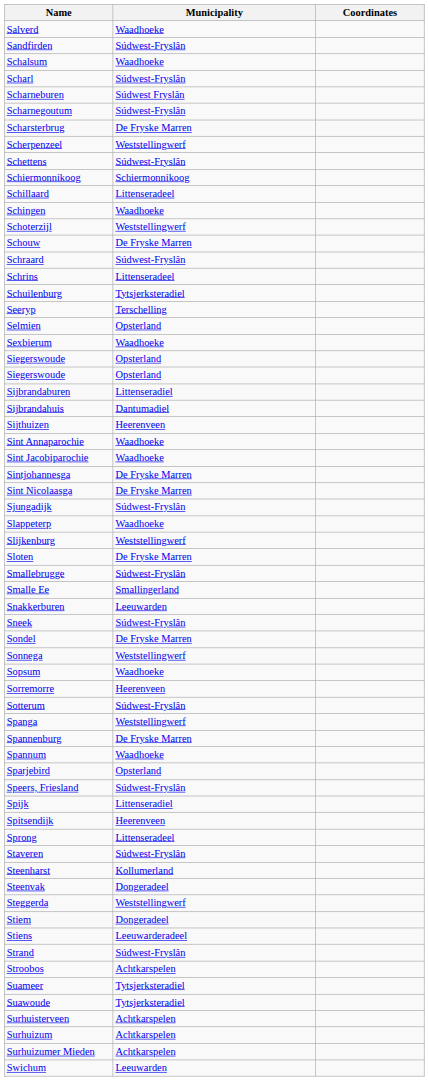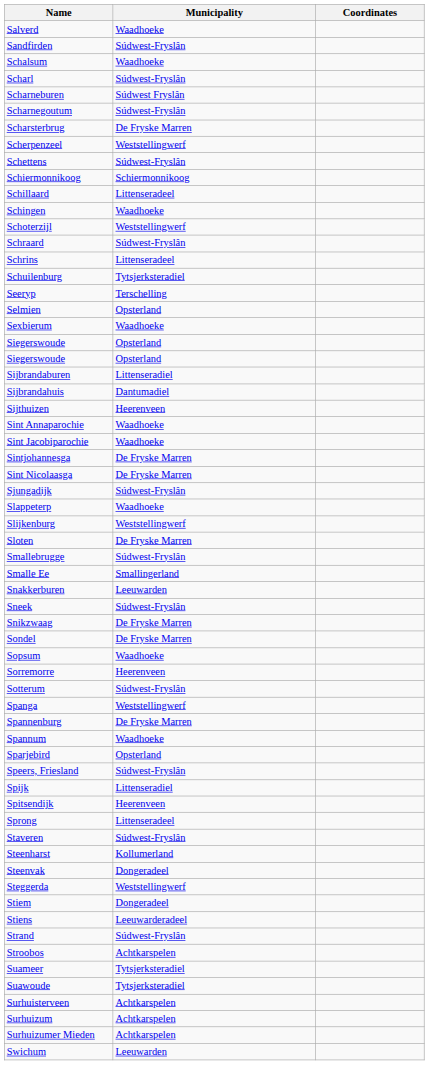 <table class="wikitable sortable">
 <tr>
 <th style="width:10em">Name</th>
 <th style="width:19em">Municipality</th>
 <th style="width:10em" style="text-align:center">Coordinates</th>
 </tr>
 <tr>
 <td><a href='#'>Salverd</a></td>
 <td><a href='#'>Waadhoeke</a></td>
 <td></td>
 </tr>
 <tr>
 <td><a href='#'>Sandfirden</a></td>
 <td><a href='#'>Súdwest-Fryslân</a></td>
 <td></td>
 </tr>
 <tr>
 <td><a href='#'>Schalsum</a></td>
 <td><a href='#'>Waadhoeke</a></td>
 <td></td>
 </tr>
 <tr>
 <td><a href='#'>Scharl</a></td>
 <td><a href='#'>Súdwest-Fryslân</a></td>
 <td></td>
 </tr>
 <tr>
 <td><a href='#'>Scharneburen</a></td>
 <td><a href='#'>Súdwest Fryslân</a></td>
 <td></td>
 </tr>
 <tr>
 <td><a href='#'>Scharnegoutum</a></td>
 <td><a href='#'>Súdwest-Fryslân</a></td>
 <td></td>
 </tr>
 <tr>
 <td><a href='#'>Scharsterbrug</a></td>
 <td><a href='#'>De Fryske Marren</a></td>
 <td></td>
 </tr>
 <tr>
 <td><a href='#'>Scherpenzeel</a></td>
 <td><a href='#'>Weststellingwerf</a></td>
 <td></td>
 </tr>
 <tr>
 <td><a href='#'>Schettens</a></td>
 <td><a href='#'>Súdwest-Fryslân</a></td>
 <td></td>
 </tr>
 <tr>
 <td><a href='#'>Schiermonnikoog</a></td>
 <td><a href='#'>Schiermonnikoog</a></td>
 <td></td>
 </tr>
 <tr>
 <td><a href='#'>Schillaard</a></td>
 <td><a href='#'>Littenseradeel</a></td>
 <td></td>
 </tr>
 <tr>
 <td><a href='#'>Schingen</a></td>
 <td><a href='#'>Waadhoeke</a></td>
 <td></td>
 </tr>
 <tr>
 <td><a href='#'>Schoterzijl</a></td>
 <td><a href='#'>Weststellingwerf</a></td>
-<td></td>
-</tr>
-<tr>
-<td><a href='#'>Schouw</a></td>
-<td><a href='#'>De Fryske Marren</a></td>
 <td></td>
 </tr>
 <tr>
 <td><a href='#'>Schraard</a></td>
 <td><a href='#'>Súdwest-Fryslân</a></td>
 <td></td>
 </tr>
 <tr>
 <td><a href='#'>Schrins</a></td>
 <td><a href='#'>Littenseradeel</a></td>
 <td></td>
 </tr>
 <tr>
 <td><a href='#'>Schuilenburg</a></td>
 <td><a href='#'>Tytsjerksteradiel</a></td>
 <td></td>
 </tr>
 <tr>
 <td><a href='#'>Seeryp</a></td>
 <td><a href='#'>Terschelling</a></td>
 <td></td>
 </tr>
 <tr>
 <td><a href='#'>Selmien</a></td>
 <td><a href='#'>Opsterland</a></td>
 <td></td>
 </tr>
 <tr>
 <td><a href='#'>Sexbierum</a></td>
 <td><a href='#'>Waadhoeke</a></td>
 <td></td>
 </tr>
 <tr>
 <td><a href='#'>Siegerswoude</a></td>
 <td><a href='#'>Opsterland</a></td>
 <td></td>
 </tr>
 <tr>
 <td><a href='#'>Siegerswoude</a></td>
 <td><a href='#'>Opsterland</a></td>
 <td></td>
 </tr>
 <tr>
 <td><a href='#'>Sijbrandaburen</a></td>
 <td><a href='#'>Littenseradiel</a></td>
 <td></td>
 </tr>
 <tr>
 <td><a href='#'>Sijbrandahuis</a></td>
 <td><a href='#'>Dantumadiel</a></td>
 <td></td>
 </tr>
 <tr>
 <td><a href='#'>Sijthuizen</a></td>
 <td><a href='#'>Heerenveen</a></td>
 <td></td>
 </tr>
 <tr>
 <td><a href='#'>Sint Annaparochie</a></td>
 <td><a href='#'>Waadhoeke</a></td>
 <td></td>
 </tr>
 <tr>
 <td><a href='#'>Sint Jacobiparochie</a></td>
 <td><a href='#'>Waadhoeke</a></td>
 <td></td>
 </tr>
 <tr>
 <td><a href='#'>Sintjohannesga</a></td>
 <td><a href='#'>De Fryske Marren</a></td>
 <td></td>
 </tr>
 <tr>
 <td><a href='#'>Sint Nicolaasga</a></td>
 <td><a href='#'>De Fryske Marren</a></td>
 <td></td>
 </tr>
 <tr>
 <td><a href='#'>Sjungadijk</a></td>
 <td><a href='#'>Súdwest-Fryslân</a></td>
 <td></td>
 </tr>
 <tr>
 <td><a href='#'>Slappeterp</a></td>
 <td><a href='#'>Waadhoeke</a></td>
 <td></td>
 </tr>
 <tr>
 <td><a href='#'>Slijkenburg</a></td>
 <td><a href='#'>Weststellingwerf</a></td>
 <td></td>
 </tr>
 <tr>
 <td><a href='#'>Sloten</a></td>
 <td><a href='#'>De Fryske Marren</a></td>
 <td></td>
 </tr>
 <tr>
 <td><a href='#'>Smallebrugge</a></td>
 <td><a href='#'>Súdwest-Fryslân</a></td>
 <td></td>
 </tr>
 <tr>
 <td><a href='#'>Smalle Ee</a></td>
 <td><a href='#'>Smallingerland</a></td>
 <td></td>
 </tr>
 <tr>
 <td><a href='#'>Snakkerburen</a></td>
 <td><a href='#'>Leeuwarden</a></td>
 <td></td>
 </tr>
 <tr>
 <td><a href='#'>Sneek</a></td>
 <td><a href='#'>Súdwest-Fryslân</a></td>
 <td></td>
 </tr>
 <tr>
-<td><a href='#'>Sondel</a></td>
+<td><a href='#'>Snikzwaag</a></td>
 <td><a href='#'>De Fryske Marren</a></td>
 <td></td>
 </tr>
 <tr>
-<td><a href='#'>Sonnega</a></td>
-<td><a href='#'>Weststellingwerf</a></td>
+<td><a href='#'>Sondel</a></td>
+<td><a href='#'>De Fryske Marren</a></td>
 <td></td>
 </tr>
 <tr>
 <td><a href='#'>Sopsum</a></td>
 <td><a href='#'>Waadhoeke</a></td>
 <td></td>
 </tr>
 <tr>
 <td><a href='#'>Sorremorre</a></td>
 <td><a href='#'>Heerenveen</a></td>
 <td></td>
 </tr>
 <tr>
 <td><a href='#'>Sotterum</a></td>
 <td><a href='#'>Súdwest-Fryslân</a></td>
 <td></td>
 </tr>
 <tr>
 <td><a href='#'>Spanga</a></td>
 <td><a href='#'>Weststellingwerf</a></td>
 <td></td>
 </tr>
 <tr>
 <td><a href='#'>Spannenburg</a></td>
 <td><a href='#'>De Fryske Marren</a></td>
 <td></td>
 </tr>
 <tr>
 <td><a href='#'>Spannum</a></td>
 <td><a href='#'>Waadhoeke</a></td>
 <td></td>
 </tr>
 <tr>
 <td><a href='#'>Sparjebird</a></td>
 <td><a href='#'>Opsterland</a></td>
 <td></td>
 </tr>
 <tr>
 <td><a href='#'>Speers, Friesland</a></td>
 <td><a href='#'>Súdwest-Fryslân</a></td>
 <td></td>
 </tr>
 <tr>
 <td><a href='#'>Spijk</a></td>
 <td><a href='#'>Littenseradiel</a></td>
 <td></td>
 </tr>
 <tr>
 <td><a href='#'>Spitsendijk</a></td>
 <td><a href='#'>Heerenveen</a></td>
 <td></td>
 </tr>
 <tr>
 <td><a href='#'>Sprong</a></td>
 <td><a href='#'>Littenseradeel</a></td>
 <td></td>
 </tr>
 <tr>
 <td><a href='#'>Staveren</a></td>
 <td><a href='#'>Súdwest-Fryslân</a></td>
 <td></td>
 </tr>
 <tr>
 <td><a href='#'>Steenharst</a></td>
 <td><a href='#'>Kollumerland</a></td>
 <td></td>
 </tr>
 <tr>
 <td><a href='#'>Steenvak</a></td>
 <td><a href='#'>Dongeradeel</a></td>
 <td></td>
 </tr>
 <tr>
 <td><a href='#'>Steggerda</a></td>
 <td><a href='#'>Weststellingwerf</a></td>
 <td></td>
 </tr>
 <tr>
 <td><a href='#'>Stiem</a></td>
 <td><a href='#'>Dongeradeel</a></td>
 <td></td>
 </tr>
 <tr>
 <td><a href='#'>Stiens</a></td>
 <td><a href='#'>Leeuwarderadeel</a></td>
 <td></td>
 </tr>
 <tr>
 <td><a href='#'>Strand</a></td>
 <td><a href='#'>Súdwest-Fryslân</a></td>
 <td></td>
 </tr>
 <tr>
 <td><a href='#'>Stroobos</a></td>
 <td><a href='#'>Achtkarspelen</a></td>
 <td></td>
 </tr>
 <tr>
 <td><a href='#'>Suameer</a></td>
 <td><a href='#'>Tytsjerksteradiel</a></td>
 <td></td>
 </tr>
 <tr>
 <td><a href='#'>Suawoude</a></td>
 <td><a href='#'>Tytsjerksteradiel</a></td>
 <td></td>
 </tr>
 <tr>
 <td><a href='#'>Surhuisterveen</a></td>
 <td><a href='#'>Achtkarspelen</a></td>
 <td></td>
 </tr>
 <tr>
 <td><a href='#'>Surhuizum</a></td>
 <td><a href='#'>Achtkarspelen</a></td>
 <td></td>
 </tr>
 <tr>
 <td><a href='#'>Surhuizumer Mieden</a></td>
 <td><a href='#'>Achtkarspelen</a></td>
 <td></td>
 </tr>
 <tr>
 <td><a href='#'>Swichum</a></td>
 <td><a href='#'>Leeuwarden</a></td>
 <td></td>
 </tr>
 </table>
